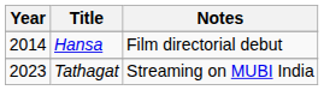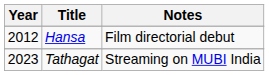 <table class="wikitable">
 <tr>
 <th>Year</th>
 <th>Title</th>
 <th>Notes</th>
 </tr>
 <tr>
 </tr>
 <tr>
-<td>2014</td>
+<td>2012</td>
 <td><em><a href='#'>Hansa</a></em></td>
 <td>Film directorial debut</td>
 </tr>
 <tr>
 </tr>
 <tr>
 <td>2023</td>
 <td><em>Tathagat</em></td>
 <td>Streaming on <a href='#'>MUBI</a> India</td>
 </tr>
 </table>
